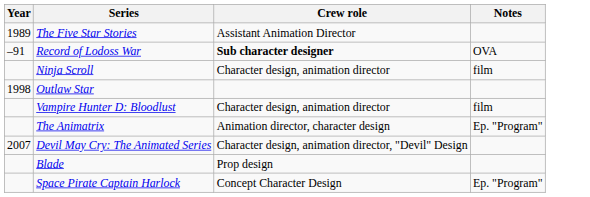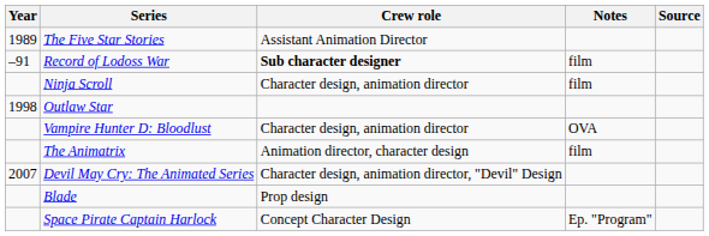 <table class="wikitable sortable plainrowheaders">
 <tr>
 <th>Year</th>
 <th>Series</th>
 <th>Crew role</th>
 <th class="unsortable">Notes</th>
+<th class="unsortable">Source</th>
 </tr>
 <tr>
 <td>1989</td>
 <td><em><a href='#'>The Five Star Stories</a></em></td>
 <td>Assistant Animation Director</td>
 <td></td>
+<td></td>
 </tr>
 <tr>
 <td>–91</td>
 <td><em><a href='#'>Record of Lodoss War</a></em></td>
 <td><strong>Sub character designer</strong></td>
-<td>OVA</td>
+<td>film</td>
+<td></td>
 </tr>
 <tr>
 <td></td>
 <td><em><a href='#'>Ninja Scroll</a></em></td>
 <td>Character design, animation director</td>
 <td>film</td>
+<td></td>
 </tr>
 <tr>
 <td>1998</td>
 <td><em><a href='#'>Outlaw Star</a></em></td>
+<td></td>
 <td></td>
 <td></td>
 </tr>
 <tr>
 <td></td>
 <td><em><a href='#'>Vampire Hunter D: Bloodlust</a></em></td>
 <td>Character design, animation director</td>
-<td>film</td>
+<td>OVA</td>
+<td></td>
 </tr>
 <tr>
 <td></td>
 <td><em><a href='#'>The Animatrix</a></em></td>
 <td>Animation director, character design</td>
-<td>Ep. "Program"</td>
+<td>film</td>
+<td></td>
 </tr>
 <tr>
 <td>2007</td>
 <td><em><a href='#'>Devil May Cry: The Animated Series</a></em></td>
 <td>Character design, animation director, "Devil" Design</td>
+<td></td>
 <td></td>
 </tr>
 <tr>
 <td></td>
 <td><em><a href='#'>Blade</a></em></td>
 <td>Prop design</td>
 <td></td>
+<td></td>
 </tr>
 <tr>
 <td></td>
 <td><em><a href='#'>Space Pirate Captain Harlock</a></em></td>
 <td>Concept Character Design</td>
 <td>Ep. "Program"</td>
+<td></td>
 </tr>
 </table>
